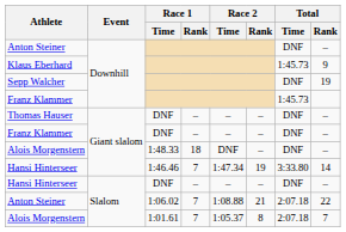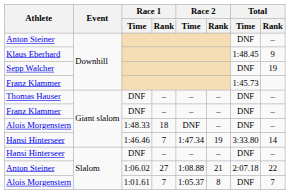 <table class="wikitable" style="font-size:90%">
 <tr>
 <th rowspan="2">Athlete</th>
 <th rowspan="2">Event</th>
 <th colspan="2">Race 1</th>
 <th colspan="2">Race 2</th>
 <th colspan="2">Total</th>
 </tr>
 <tr>
 <th>Time</th>
 <th>Rank</th>
 <th>Time</th>
 <th>Rank</th>
 <th>Time</th>
 <th>Rank</th>
 </tr>
 <tr>
 <td><a href='#'>Anton Steiner</a></td>
 <td rowspan="4">Downhill</td>
 <td colspan="4" bgcolor="wheat"></td>
 <td align="center">DNF</td>
 <td align="center">–</td>
 </tr>
 <tr>
 <td><a href='#'>Klaus Eberhard</a></td>
 <td colspan="4" bgcolor="wheat"></td>
-<td align="center">1:45.73</td>
+<td align="center">1:48.45</td>
 <td align="center">9</td>
 </tr>
 <tr>
 <td><a href='#'>Sepp Walcher</a></td>
 <td colspan="4" bgcolor="wheat"></td>
 <td align="center">DNF</td>
 <td align="center">19</td>
 </tr>
 <tr>
 <td><a href='#'>Franz Klammer</a></td>
 <td colspan="4" bgcolor="wheat"></td>
 <td align="center">1:45.73</td>
 <td align="center"></td>
 </tr>
 <tr>
 <td><a href='#'>Thomas Hauser</a></td>
 <td rowspan="4">Giant slalom</td>
 <td align="center">DNF</td>
 <td align="center">–</td>
 <td align="center">–</td>
 <td align="center">–</td>
 <td align="center">DNF</td>
 <td align="center">–</td>
 </tr>
 <tr>
 <td><a href='#'>Franz Klammer</a></td>
 <td align="center">DNF</td>
 <td align="center">–</td>
 <td align="center">–</td>
 <td align="center">–</td>
 <td align="center">DNF</td>
 <td align="center">–</td>
 </tr>
 <tr>
 <td><a href='#'>Alois Morgenstern</a></td>
 <td align="center">1:48.33</td>
 <td align="center">18</td>
 <td align="center">DNF</td>
 <td align="center">–</td>
 <td align="center">DNF</td>
 <td align="center">–</td>
 </tr>
 <tr>
 <td><a href='#'>Hansi Hinterseer</a></td>
 <td align="center">1:46.46</td>
 <td align="center">7</td>
 <td align="center">1:47.34</td>
 <td align="center">19</td>
 <td align="center">3:33.80</td>
 <td align="center">14</td>
 </tr>
 <tr>
 <td><a href='#'>Hansi Hinterseer</a></td>
 <td rowspan="3">Slalom</td>
 <td align="center">DNF</td>
 <td align="center">–</td>
 <td align="center">–</td>
 <td align="center">–</td>
 <td align="center">DNF</td>
 <td align="center">–</td>
 </tr>
 <tr>
 <td><a href='#'>Anton Steiner</a></td>
 <td align="center">1:06.02</td>
-<td align="center">7</td>
+<td align="center">27</td>
 <td align="center">1:08.88</td>
 <td align="center">21</td>
 <td align="center">2:07.18</td>
 <td align="center">22</td>
 </tr>
 <tr>
 <td><a href='#'>Alois Morgenstern</a></td>
 <td align="center">1:01.61</td>
 <td align="center">7</td>
 <td align="center">1:05.37</td>
 <td align="center">8</td>
-<td align="center">2:07.18</td>
+<td align="center">DNF</td>
 <td align="center">7</td>
 </tr>
 </table>
